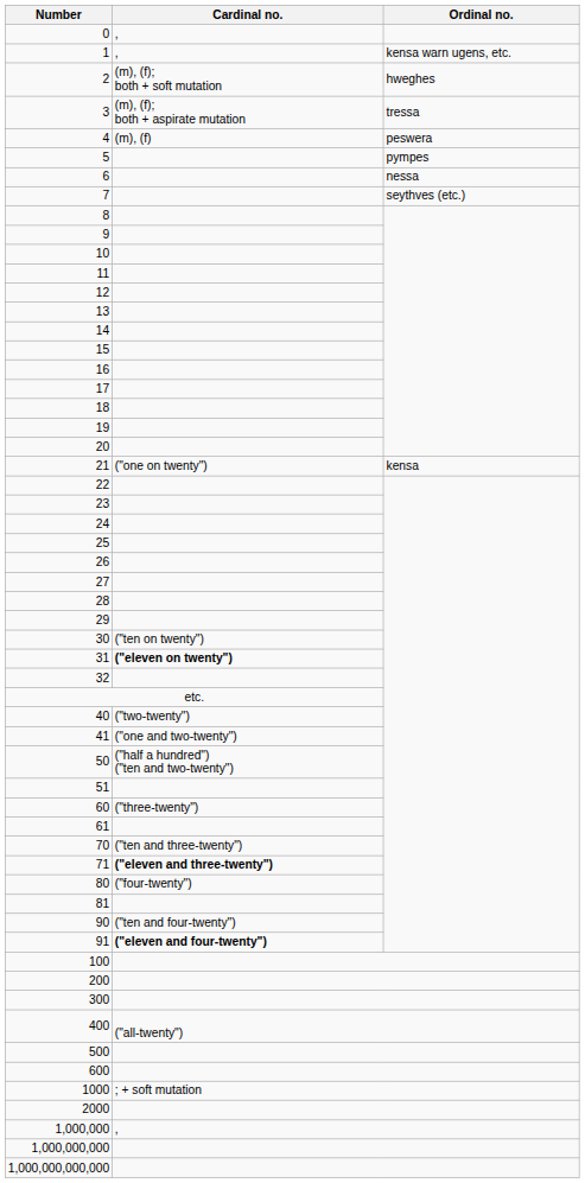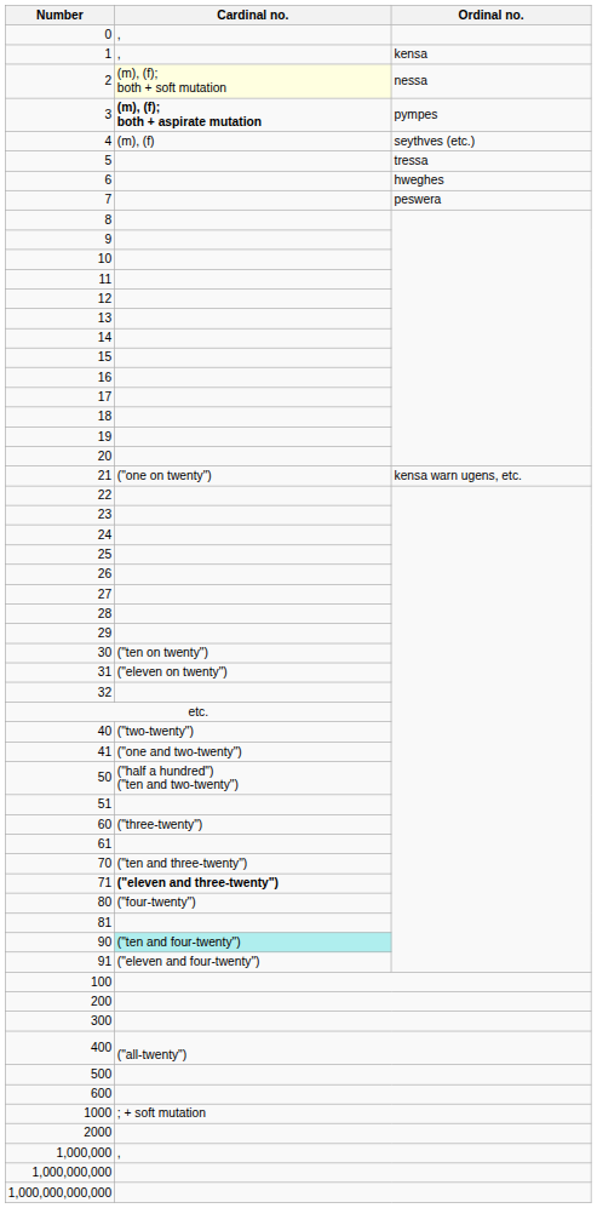 <table class="wikitable">
 <tr>
 <th>Number</th>
 <th width="350pt">Cardinal no.</th>
 <th width="250pt">Ordinal no.</th>
 </tr>
 <tr>
 <td align=right>0</td>
 <td style="text-align: left;">, </td>
 </tr>
 <tr>
 <td align=right>1</td>
 <td style="text-align: left;">, </td>
-<td>kensa warn ugens, etc.</td>
+<td>kensa</td>
 </tr>
 <tr>
 <td align=right>2</td>
-<td style="text-align: left;"> (m),  (f);<br> both + soft mutation</td>
-<td>hweghes</td>
+<td style="background: lightyellow; text-align: left;"> (m),  (f);<br> both + soft mutation</td>
+<td>nessa</td>
 </tr>
 <tr>
 <td align=right>3</td>
-<td style="text-align: left;"> (m),  (f);<br> both + aspirate mutation</td>
-<td>tressa</td>
+<td style="text-align: left;"><strong> (m),  (f);<br> both + aspirate mutation</strong></td>
+<td>pympes</td>
 </tr>
 <tr>
 <td align=right>4</td>
 <td style="text-align: left;"> (m),  (f)</td>
-<td>peswera</td>
+<td>seythves (etc.)</td>
 </tr>
 <tr>
 <td align=right>5</td>
 <td style="text-align: left;"></td>
-<td>pympes</td>
+<td>tressa</td>
 </tr>
 <tr>
 <td align=right>6</td>
 <td style="text-align: left;"></td>
-<td>nessa</td>
+<td>hweghes</td>
 </tr>
 <tr>
 <td align=right>7</td>
 <td style="text-align: left;"></td>
-<td>seythves (etc.)</td>
+<td>peswera</td>
 </tr>
 <tr>
 <td align=right>8</td>
 <td style="text-align: left;"></td>
 </tr>
 <tr>
 <td align=right>9</td>
 <td style="text-align: left;"></td>
 </tr>
 <tr>
 <td align=right>10</td>
 <td style="text-align: left;"></td>
 </tr>
 <tr>
 <td align=right>11</td>
 <td></td>
 </tr>
 <tr>
 <td align=right>12</td>
 <td></td>
 </tr>
 <tr>
 <td align=right>13</td>
 <td></td>
 </tr>
 <tr>
 <td align=right>14</td>
 <td></td>
 </tr>
 <tr>
 <td align=right>15</td>
 <td></td>
 </tr>
 <tr>
 <td align=right>16</td>
 <td></td>
 </tr>
 <tr>
 <td align=right>17</td>
 <td></td>
 </tr>
 <tr>
 <td align=right>18</td>
 <td></td>
 </tr>
 <tr>
 <td align=right>19</td>
 <td></td>
 </tr>
 <tr>
 <td align=right>20</td>
 <td></td>
 </tr>
 <tr>
 <td align=right>21</td>
 <td> ("one on twenty")</td>
-<td>kensa</td>
+<td>kensa warn ugens, etc.</td>
 </tr>
 <tr>
 <td align=right>22</td>
 <td></td>
 </tr>
 <tr>
 <td align=right>23</td>
 <td></td>
 </tr>
 <tr>
 <td align=right>24</td>
 <td></td>
 </tr>
 <tr>
 <td align=right>25</td>
 <td></td>
 </tr>
 <tr>
 <td align=right>26</td>
 <td></td>
 </tr>
 <tr>
 <td align=right>27</td>
 <td></td>
 </tr>
 <tr>
 <td align=right>28</td>
 <td></td>
 </tr>
 <tr>
 <td align=right>29</td>
 <td></td>
 </tr>
 <tr>
 <td align=right>30</td>
 <td> ("ten on twenty")</td>
 </tr>
 <tr>
 <td align=right>31</td>
-<td><strong> ("eleven on twenty")</strong></td>
+<td> ("eleven on twenty")</td>
 </tr>
 <tr>
 <td align=right>32</td>
 <td></td>
 </tr>
 <tr>
 <td colspan="2" align=center>etc.</td>
 </tr>
 <tr>
 <td align=right>40</td>
 <td> ("two-twenty")</td>
 </tr>
 <tr>
 <td align=right>41</td>
 <td> ("one and two-twenty")</td>
 </tr>
 <tr>
 <td align=right>50</td>
 <td> ("half a hundred")<br> ("ten and two-twenty")</td>
 </tr>
 <tr>
 <td align=right>51</td>
 <td></td>
 </tr>
 <tr>
 <td align=right>60</td>
 <td> ("three-twenty")</td>
 </tr>
 <tr>
 <td align=right>61</td>
 <td></td>
 </tr>
 <tr>
 <td align=right>70</td>
 <td> ("ten and three-twenty")</td>
 </tr>
 <tr>
 <td align=right>71</td>
 <td><strong>  ("eleven and three-twenty")</strong></td>
 </tr>
 <tr>
 <td align=right>80</td>
 <td> ("four-twenty")</td>
 </tr>
 <tr>
 <td align=right>81</td>
 <td></td>
 </tr>
 <tr>
 <td align=right>90</td>
-<td> ("ten and four-twenty")</td>
+<td style="background: paleturquoise;"> ("ten and four-twenty")</td>
 </tr>
 <tr>
 <td align=right>91</td>
-<td><strong>  ("eleven and four-twenty")</strong></td>
+<td>  ("eleven and four-twenty")</td>
 </tr>
 <tr>
 <td align=right>100</td>
 <td colspan="2" style="text-align: left;"></td>
 </tr>
 <tr>
 <td align=right>200</td>
 <td colspan="2" style="text-align: left;"></td>
 </tr>
 <tr>
 <td align=right>300</td>
 <td colspan="2" style="text-align: left;"></td>
 </tr>
 <tr>
 <td align=right>400</td>
 <td colspan="2" style="text-align: left;"><br> ("all-twenty")</td>
 </tr>
 <tr>
 <td align=right>500</td>
 <td colspan="2" style="text-align: left;"></td>
 </tr>
 <tr>
 <td align=right>600</td>
 <td colspan="2" style="text-align: left;"></td>
 </tr>
 <tr>
 <td align=right>1000</td>
 <td colspan="2" style="text-align: left;">; + soft mutation</td>
 </tr>
 <tr>
 <td align=right>2000</td>
 <td colspan="2" style="text-align: left;"></td>
 </tr>
 <tr>
 <td align=right>1,000,000</td>
 <td colspan="2" style="text-align: left;">, </td>
 </tr>
 <tr>
 <td align=right>1,000,000,000</td>
 <td colspan="2" style="text-align: left"></td>
 </tr>
 <tr>
 <td align=right>1,000,000,000,000</td>
 <td colspan="2" style="text-align: left"></td>
 </tr>
 </table>
